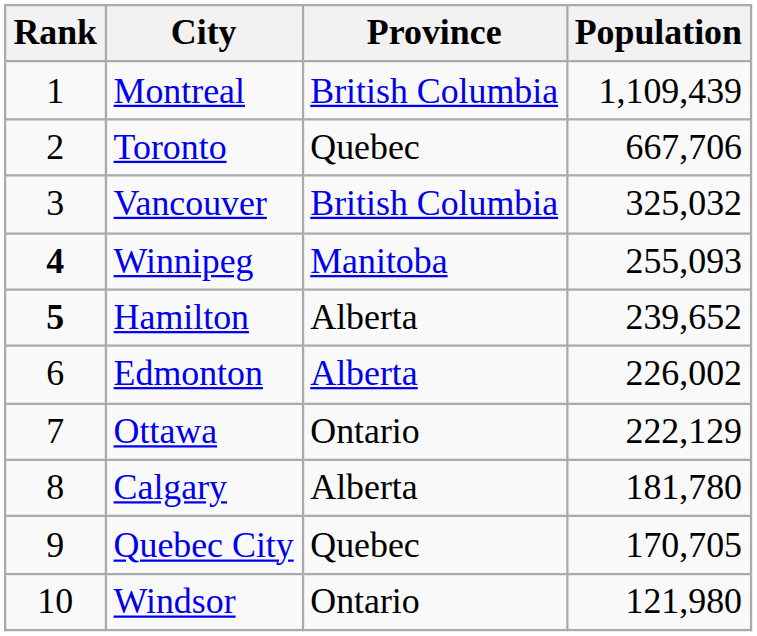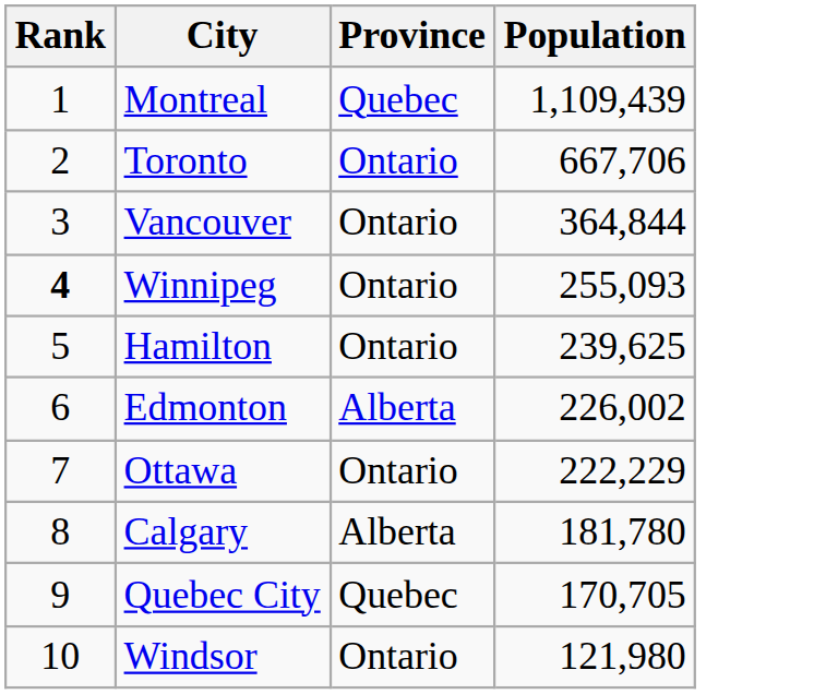 <table class="wikitable sortable">
 <tr>
 <th>Rank</th>
 <th>City</th>
 <th>Province</th>
 <th>Population</th>
 </tr>
 <tr>
 <td align=center>1</td>
 <td><a href='#'>Montreal</a></td>
-<td><a href='#'>British Columbia</a></td>
+<td><a href='#'>Quebec</a></td>
 <td align=right>1,109,439</td>
 </tr>
 <tr>
 <td align=center>2</td>
 <td><a href='#'>Toronto</a></td>
-<td>Quebec</td>
+<td><a href='#'>Ontario</a></td>
 <td align=right>667,706</td>
 </tr>
 <tr>
 <td align=center>3</td>
 <td><a href='#'>Vancouver</a></td>
-<td><a href='#'>British Columbia</a></td>
-<td align=right>325,032</td>
+<td>Ontario</td>
+<td align=right>364,844</td>
 </tr>
 <tr>
 <td align=center><strong>4</strong></td>
 <td><a href='#'>Winnipeg</a></td>
-<td><a href='#'>Manitoba</a></td>
+<td>Ontario</td>
 <td align=right>255,093</td>
 </tr>
 <tr>
-<td align=center><strong>5</strong></td>
+<td align=center>5</td>
 <td><a href='#'>Hamilton</a></td>
-<td>Alberta</td>
-<td align=right>239,652</td>
+<td>Ontario</td>
+<td align=right>239,625</td>
 </tr>
 <tr>
 <td align=center>6</td>
 <td><a href='#'>Edmonton</a></td>
 <td><a href='#'>Alberta</a></td>
 <td align=right>226,002</td>
 </tr>
 <tr>
 <td align=center>7</td>
 <td><a href='#'>Ottawa</a></td>
 <td>Ontario</td>
-<td align=right>222,129</td>
+<td align=right>222,229</td>
 </tr>
 <tr>
 <td align=center>8</td>
 <td><a href='#'>Calgary</a></td>
 <td>Alberta</td>
 <td align=right>181,780</td>
 </tr>
 <tr>
 <td align=center>9</td>
 <td><a href='#'>Quebec City</a></td>
 <td>Quebec</td>
 <td align=right>170,705</td>
 </tr>
 <tr>
 <td align=center>10</td>
 <td><a href='#'>Windsor</a></td>
 <td>Ontario</td>
 <td align=right>121,980</td>
 </tr>
 </table>
